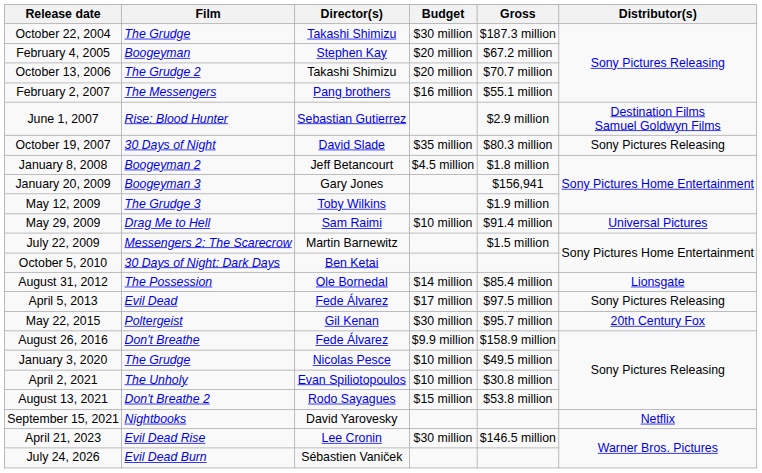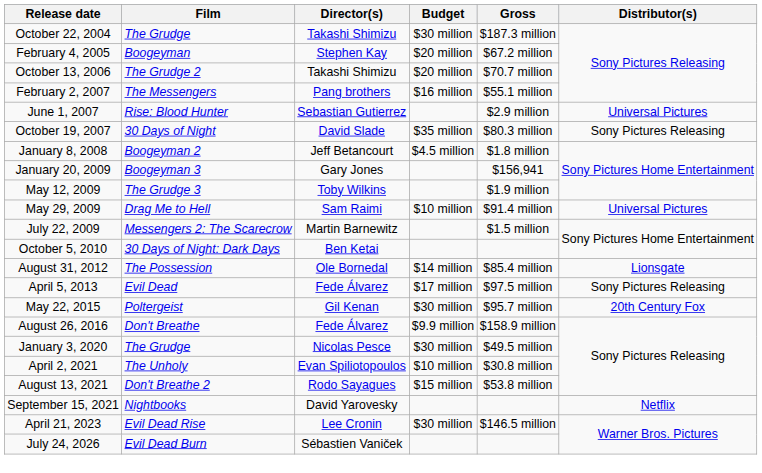 <table class="wikitable sortable">
 <tr style="background:#b0c4de; text-align:center;">
 <th>Release date</th>
 <th>Film</th>
 <th>Director(s)</th>
 <th>Budget</th>
 <th>Gross</th>
 <th>Distributor(s)</th>
 </tr>
 <tr>
 <td style="text-align:center;">October 22, 2004</td>
 <td style="text-align:left;"><em><a href='#'>The Grudge</a></em></td>
 <td style="text-align:center;"><a href='#'>Takashi Shimizu</a></td>
 <td style="text-align:center;">$30 million</td>
 <td style="text-align:center;">$187.3 million</td>
 <td rowspan="4" style="text-align:center;"><a href='#'>Sony Pictures Releasing</a></td>
 </tr>
 <tr>
 <td style="text-align:center;">February 4, 2005</td>
 <td style="text-align:left;"><em><a href='#'>Boogeyman</a></em></td>
 <td style="text-align:center;"><a href='#'>Stephen Kay</a></td>
 <td style="text-align:center;">$20 million</td>
 <td style="text-align:center;">$67.2 million</td>
 </tr>
 <tr>
 <td style="text-align:center;">October 13, 2006</td>
 <td style="text-align:left;"><em><a href='#'>The Grudge 2</a></em></td>
 <td style="text-align:center;">Takashi Shimizu</td>
 <td style="text-align:center;">$20 million</td>
 <td style="text-align:center;">$70.7 million</td>
 </tr>
 <tr>
 <td style="text-align:center;">February 2, 2007</td>
 <td style="text-align:left;"><em><a href='#'>The Messengers</a></em></td>
 <td style="text-align:center;"><a href='#'>Pang brothers</a></td>
 <td style="text-align:center;">$16 million</td>
 <td style="text-align:center;">$55.1 million</td>
 </tr>
 <tr>
 <td style="text-align:center;">June 1, 2007</td>
 <td style="text-align:left;"><em><a href='#'>Rise: Blood Hunter</a></em></td>
 <td style="text-align:center;"><a href='#'>Sebastian Gutierrez</a></td>
 <td></td>
 <td style="text-align:center;">$2.9 million</td>
-<td style="text-align:center;"><a href='#'>Destination Films</a><br><a href='#'>Samuel Goldwyn Films</a></td>
+<td style="text-align:center;"><a href='#'>Universal Pictures</a></td>
 </tr>
 <tr>
 <td style="text-align:center;">October 19, 2007</td>
 <td style="text-align:left;"><em><a href='#'>30 Days of Night</a></em></td>
 <td style="text-align:center;"><a href='#'>David Slade</a></td>
 <td style="text-align:center;">$35 million</td>
 <td style="text-align:center;">$80.3 million</td>
 <td style="text-align:center;">Sony Pictures Releasing</td>
 </tr>
 <tr>
 <td style="text-align:center;">January 8, 2008</td>
 <td style="text-align:left;"><em><a href='#'>Boogeyman 2</a></em></td>
 <td style="text-align:center;">Jeff Betancourt</td>
 <td style="text-align:center;">$4.5 million</td>
 <td style="text-align:center;">$1.8 million</td>
 <td rowspan="3" style="text-align:center;"><a href='#'>Sony Pictures Home Entertainment</a></td>
 </tr>
 <tr>
 <td style="text-align:center;">January 20, 2009</td>
 <td style="text-align:left;"><em><a href='#'>Boogeyman 3</a></em></td>
 <td style="text-align:center;">Gary Jones</td>
 <td></td>
 <td style="text-align:center;">$156,941</td>
 </tr>
 <tr>
 <td style="text-align:center;">May 12, 2009</td>
 <td style="text-align:left;"><em><a href='#'>The Grudge 3</a></em></td>
 <td style="text-align:center;"><a href='#'>Toby Wilkins</a></td>
 <td></td>
 <td style="text-align:center;">$1.9 million</td>
 </tr>
 <tr>
 <td style="text-align:center;">May 29, 2009</td>
 <td style="text-align:left;"><em><a href='#'>Drag Me to Hell</a></em></td>
 <td style="text-align:center;"><a href='#'>Sam Raimi</a></td>
 <td style="text-align:center;">$10 million</td>
 <td style="text-align:center;">$91.4 million</td>
 <td style="text-align:center;"><a href='#'>Universal Pictures</a></td>
 </tr>
 <tr>
 <td style="text-align:center;">July 22, 2009</td>
 <td style="text-align:left;"><em><a href='#'>Messengers 2: The Scarecrow</a></em></td>
 <td style="text-align:center;">Martin Barnewitz</td>
 <td></td>
 <td style="text-align:center;">$1.5 million</td>
 <td rowspan="2" style="text-align:center;">Sony Pictures Home Entertainment</td>
 </tr>
 <tr>
 <td style="text-align:center;">October 5, 2010</td>
 <td style="text-align:left;"><em><a href='#'>30 Days of Night: Dark Days</a></em></td>
 <td style="text-align:center;"><a href='#'>Ben Ketai</a></td>
 <td></td>
 <td></td>
 </tr>
 <tr>
 <td style="text-align:center;">August 31, 2012</td>
 <td style="text-align:left;"><em><a href='#'>The Possession</a></em></td>
 <td style="text-align:center;"><a href='#'>Ole Bornedal</a></td>
 <td style="text-align:center;">$14 million</td>
 <td style="text-align:center;">$85.4 million</td>
 <td style="text-align:center;"><a href='#'>Lionsgate</a></td>
 </tr>
 <tr>
 <td style="text-align:center;">April 5, 2013</td>
 <td style="text-align:left;"><em><a href='#'>Evil Dead</a></em></td>
 <td style="text-align:center;"><a href='#'>Fede Álvarez</a></td>
 <td style="text-align:center;">$17 million</td>
 <td style="text-align:center;">$97.5 million</td>
 <td style="text-align:center;">Sony Pictures Releasing</td>
 </tr>
 <tr>
 <td style="text-align:center;">May 22, 2015</td>
 <td style="text-align:left;"><em><a href='#'>Poltergeist</a></em></td>
 <td style="text-align:center;"><a href='#'>Gil Kenan</a></td>
 <td style="text-align:center;">$30 million</td>
 <td style="text-align:center;">$95.7 million</td>
 <td style="text-align:center;"><a href='#'>20th Century Fox</a></td>
 </tr>
 <tr>
 <td style="text-align:center;">August 26, 2016</td>
 <td style="text-align:left;"><em><a href='#'>Don't Breathe</a></em></td>
 <td style="text-align:center;"><a href='#'>Fede Álvarez</a></td>
 <td style="text-align:center;">$9.9 million</td>
 <td style="text-align:center;">$158.9 million</td>
 <td rowspan="4" style="text-align:center;">Sony Pictures Releasing</td>
 </tr>
 <tr>
 <td style="text-align:center;">January 3, 2020</td>
 <td style="text-align:left;"><em><a href='#'>The Grudge</a></em></td>
 <td style="text-align:center;"><a href='#'>Nicolas Pesce</a></td>
-<td style="text-align:center;">$10 million</td>
+<td style="text-align:center;">$30 million</td>
 <td style="text-align:center;">$49.5 million</td>
 </tr>
 <tr>
 <td style="text-align:center;">April 2, 2021</td>
 <td style="text-align:left;"><em><a href='#'>The Unholy</a></em></td>
 <td style="text-align:center;"><a href='#'>Evan Spiliotopoulos</a></td>
 <td style="text-align:center;">$10 million</td>
 <td style="text-align:center;">$30.8 million</td>
 </tr>
 <tr>
 <td style="text-align:center;">August 13, 2021</td>
 <td style="text-align:left;"><em><a href='#'>Don't Breathe 2</a></em></td>
 <td style="text-align:center;"><a href='#'>Rodo Sayagues</a></td>
 <td style="text-align:center;">$15 million</td>
 <td style="text-align:center;">$53.8 million</td>
 </tr>
 <tr>
 <td style="text-align:center;">September 15, 2021</td>
 <td style="text-align:left;"><em><a href='#'>Nightbooks</a></em></td>
 <td style="text-align:center;">David Yarovesky</td>
 <td></td>
 <td></td>
 <td style="text-align:center;"><a href='#'>Netflix</a></td>
 </tr>
 <tr>
 <td style="text-align:center;">April 21, 2023</td>
 <td style="text-align:left;"><em><a href='#'>Evil Dead Rise</a></em></td>
 <td style="text-align:center;"><a href='#'>Lee Cronin</a></td>
 <td style="text-align:center;">$30 million</td>
 <td style="text-align:center;">$146.5 million</td>
 <td rowspan="2" style="text-align:center;"><a href='#'>Warner Bros. Pictures</a></td>
 </tr>
 <tr>
 <td style="text-align:center;">July 24, 2026</td>
 <td style="text-align:left;"><em><a href='#'>Evil Dead Burn</a></em></td>
 <td style="text-align:center;">Sébastien Vaniček</td>
 <td></td>
 <td></td>
 </tr>
 </table>
